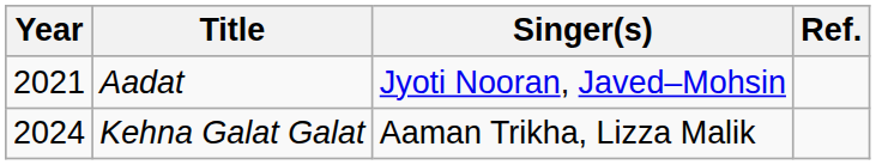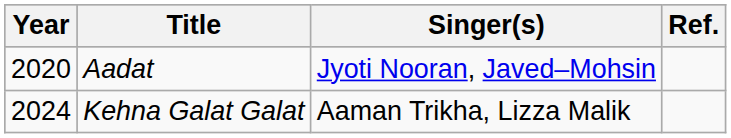 <table class="wikitable sortable"">
 <tr>
 <th>Year</th>
 <th>Title</th>
 <th>Singer(s)</th>
 <th>Ref.</th>
 </tr>
 <tr>
-<td>2021</td>
+<td>2020</td>
 <td><em>Aadat</em></td>
 <td><a href='#'> Jyoti Nooran</a>, <a href='#'>Javed–Mohsin</a></td>
 <td></td>
 </tr>
 <tr>
 <td>2024</td>
 <td><em>Kehna Galat Galat</em></td>
 <td>Aaman Trikha, Lizza Malik</td>
 <td></td>
 </tr>
 </table>
